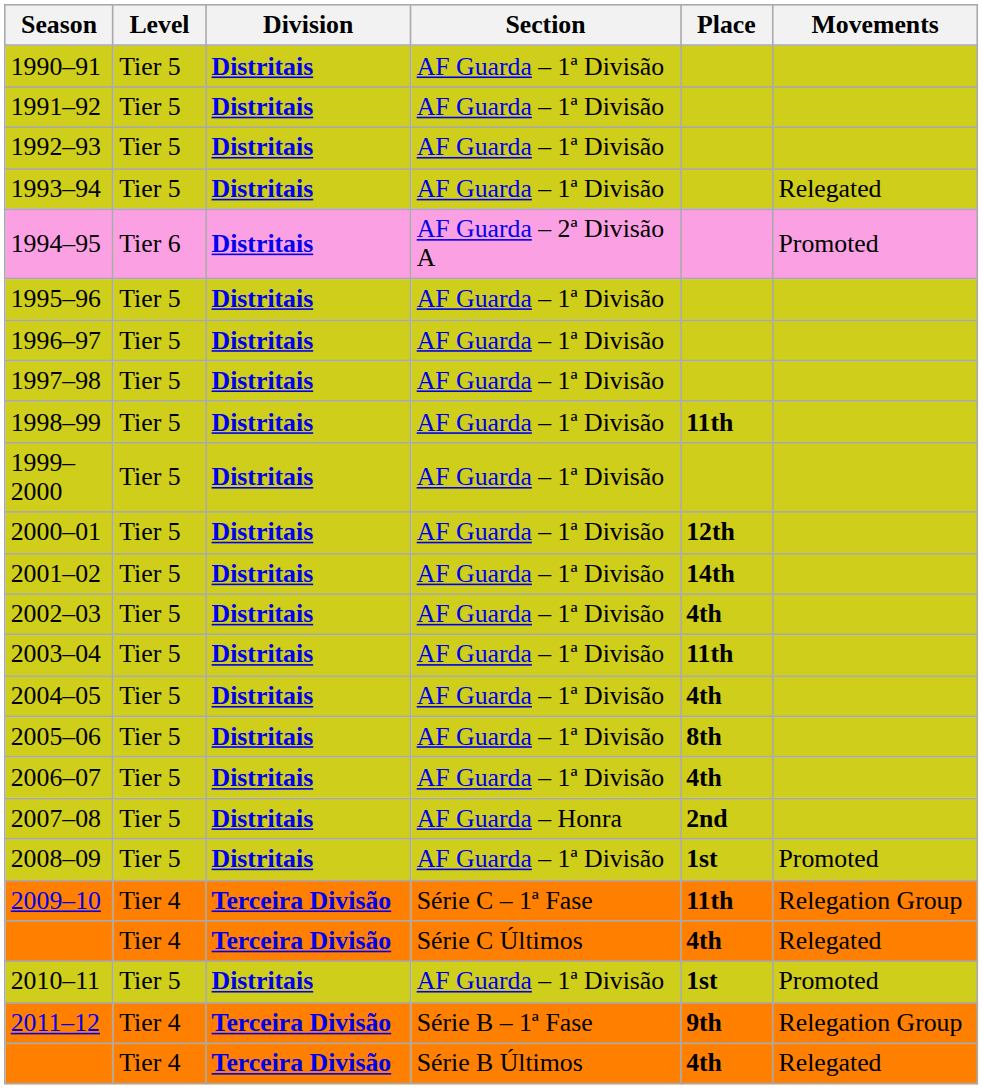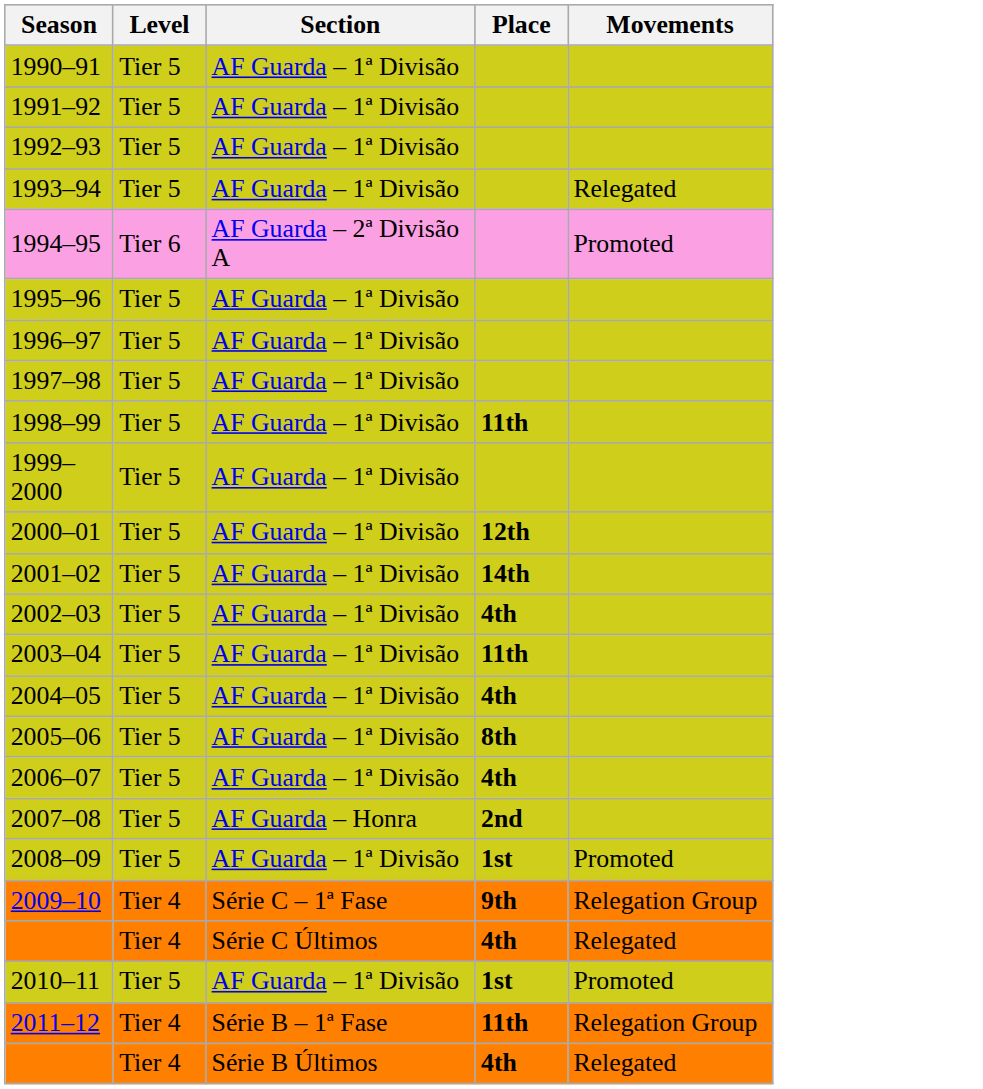 <table class="wikitable" style="text-align: left;">
 <tr>
 <th style="width: 60px;"><strong>Season</strong></th>
 <th style="width: 50px;"><strong>Level</strong></th>
-<th style="width: 120px;"><strong>Division</strong></th>
 <th style="width: 160px;"><strong>Section</strong></th>
 <th style="width: 50px;"><strong>Place</strong></th>
 <th style="width: 120px;"><strong>Movements</strong></th>
 </tr>
 <tr>
 <td style="background:#CECE1B;">1990–91</td>
 <td style="background:#CECE1B;">Tier 5</td>
-<td style="background:#CECE1B;"><strong><a href='#'>Distritais</a></strong></td>
 <td style="background:#CECE1B;"><a href='#'>AF Guarda</a> – 1ª Divisão</td>
 <td style="background:#CECE1B;"></td>
 <td style="background:#CECE1B;"></td>
 </tr>
 <tr>
 <td style="background:#CECE1B;">1991–92</td>
 <td style="background:#CECE1B;">Tier 5</td>
-<td style="background:#CECE1B;"><strong><a href='#'>Distritais</a></strong></td>
 <td style="background:#CECE1B;"><a href='#'>AF Guarda</a> – 1ª Divisão</td>
 <td style="background:#CECE1B;"></td>
 <td style="background:#CECE1B;"></td>
 </tr>
 <tr>
 <td style="background:#CECE1B;">1992–93</td>
 <td style="background:#CECE1B;">Tier 5</td>
-<td style="background:#CECE1B;"><strong><a href='#'>Distritais</a></strong></td>
 <td style="background:#CECE1B;"><a href='#'>AF Guarda</a> – 1ª Divisão</td>
 <td style="background:#CECE1B;"></td>
 <td style="background:#CECE1B;"></td>
 </tr>
 <tr>
 <td style="background:#CECE1B;">1993–94</td>
 <td style="background:#CECE1B;">Tier 5</td>
-<td style="background:#CECE1B;"><strong><a href='#'>Distritais</a></strong></td>
 <td style="background:#CECE1B;"><a href='#'>AF Guarda</a> – 1ª Divisão</td>
 <td style="background:#CECE1B;"></td>
 <td style="background:#CECE1B;">Relegated</td>
 </tr>
 <tr>
 <td style="background:#FBA0E3;">1994–95</td>
 <td style="background:#FBA0E3;">Tier 6</td>
-<td style="background:#FBA0E3;"><strong><a href='#'>Distritais</a></strong></td>
 <td style="background:#FBA0E3;"><a href='#'>AF Guarda</a> – 2ª Divisão A</td>
 <td style="background:#FBA0E3;"></td>
 <td style="background:#FBA0E3;">Promoted</td>
 </tr>
 <tr>
 <td style="background:#CECE1B;">1995–96</td>
 <td style="background:#CECE1B;">Tier 5</td>
-<td style="background:#CECE1B;"><strong><a href='#'>Distritais</a></strong></td>
 <td style="background:#CECE1B;"><a href='#'>AF Guarda</a> – 1ª Divisão</td>
 <td style="background:#CECE1B;"></td>
 <td style="background:#CECE1B;"></td>
 </tr>
 <tr>
 <td style="background:#CECE1B;">1996–97</td>
 <td style="background:#CECE1B;">Tier 5</td>
-<td style="background:#CECE1B;"><strong><a href='#'>Distritais</a></strong></td>
 <td style="background:#CECE1B;"><a href='#'>AF Guarda</a> – 1ª Divisão</td>
 <td style="background:#CECE1B;"></td>
 <td style="background:#CECE1B;"></td>
 </tr>
 <tr>
 <td style="background:#CECE1B;">1997–98</td>
 <td style="background:#CECE1B;">Tier 5</td>
-<td style="background:#CECE1B;"><strong><a href='#'>Distritais</a></strong></td>
 <td style="background:#CECE1B;"><a href='#'>AF Guarda</a> – 1ª Divisão</td>
 <td style="background:#CECE1B;"></td>
 <td style="background:#CECE1B;"></td>
 </tr>
 <tr>
 <td style="background:#CECE1B;">1998–99</td>
 <td style="background:#CECE1B;">Tier 5</td>
-<td style="background:#CECE1B;"><strong><a href='#'>Distritais</a></strong></td>
 <td style="background:#CECE1B;"><a href='#'>AF Guarda</a> – 1ª Divisão</td>
 <td style="background:#CECE1B;"><strong>11th</strong></td>
 <td style="background:#CECE1B;"></td>
 </tr>
 <tr>
 <td style="background:#CECE1B;">1999–2000</td>
 <td style="background:#CECE1B;">Tier 5</td>
-<td style="background:#CECE1B;"><strong><a href='#'>Distritais</a></strong></td>
 <td style="background:#CECE1B;"><a href='#'>AF Guarda</a> – 1ª Divisão</td>
 <td style="background:#CECE1B;"></td>
 <td style="background:#CECE1B;"></td>
 </tr>
 <tr>
 <td style="background:#CECE1B;">2000–01</td>
 <td style="background:#CECE1B;">Tier 5</td>
-<td style="background:#CECE1B;"><strong><a href='#'>Distritais</a></strong></td>
 <td style="background:#CECE1B;"><a href='#'>AF Guarda</a> – 1ª Divisão</td>
 <td style="background:#CECE1B;"><strong>12th</strong></td>
 <td style="background:#CECE1B;"></td>
 </tr>
 <tr>
 <td style="background:#CECE1B;">2001–02</td>
 <td style="background:#CECE1B;">Tier 5</td>
-<td style="background:#CECE1B;"><strong><a href='#'>Distritais</a></strong></td>
 <td style="background:#CECE1B;"><a href='#'>AF Guarda</a> – 1ª Divisão</td>
 <td style="background:#CECE1B;"><strong>14th</strong></td>
 <td style="background:#CECE1B;"></td>
 </tr>
 <tr>
 <td style="background:#CECE1B;">2002–03</td>
 <td style="background:#CECE1B;">Tier 5</td>
-<td style="background:#CECE1B;"><strong><a href='#'>Distritais</a></strong></td>
 <td style="background:#CECE1B;"><a href='#'>AF Guarda</a> – 1ª Divisão</td>
 <td style="background:#CECE1B;"><strong>4th</strong></td>
 <td style="background:#CECE1B;"></td>
 </tr>
 <tr>
 <td style="background:#CECE1B;">2003–04</td>
 <td style="background:#CECE1B;">Tier 5</td>
-<td style="background:#CECE1B;"><strong><a href='#'>Distritais</a></strong></td>
 <td style="background:#CECE1B;"><a href='#'>AF Guarda</a> – 1ª Divisão</td>
 <td style="background:#CECE1B;"><strong>11th</strong></td>
 <td style="background:#CECE1B;"></td>
 </tr>
 <tr>
 <td style="background:#CECE1B;">2004–05</td>
 <td style="background:#CECE1B;">Tier 5</td>
-<td style="background:#CECE1B;"><strong><a href='#'>Distritais</a></strong></td>
 <td style="background:#CECE1B;"><a href='#'>AF Guarda</a> – 1ª Divisão</td>
 <td style="background:#CECE1B;"><strong>4th</strong></td>
 <td style="background:#CECE1B;"></td>
 </tr>
 <tr>
 <td style="background:#CECE1B;">2005–06</td>
 <td style="background:#CECE1B;">Tier 5</td>
-<td style="background:#CECE1B;"><strong><a href='#'>Distritais</a></strong></td>
 <td style="background:#CECE1B;"><a href='#'>AF Guarda</a> – 1ª Divisão</td>
 <td style="background:#CECE1B;"><strong>8th</strong></td>
 <td style="background:#CECE1B;"></td>
 </tr>
 <tr>
 <td style="background:#CECE1B;">2006–07</td>
 <td style="background:#CECE1B;">Tier 5</td>
-<td style="background:#CECE1B;"><strong><a href='#'>Distritais</a></strong></td>
 <td style="background:#CECE1B;"><a href='#'>AF Guarda</a> – 1ª Divisão</td>
 <td style="background:#CECE1B;"><strong>4th</strong></td>
 <td style="background:#CECE1B;"></td>
 </tr>
 <tr>
 <td style="background:#CECE1B;">2007–08</td>
 <td style="background:#CECE1B;">Tier 5</td>
-<td style="background:#CECE1B;"><strong><a href='#'>Distritais</a></strong></td>
 <td style="background:#CECE1B;"><a href='#'>AF Guarda</a> – Honra</td>
 <td style="background:#CECE1B;"><strong>2nd</strong></td>
 <td style="background:#CECE1B;"></td>
 </tr>
 <tr>
 <td style="background:#CECE1B;">2008–09</td>
 <td style="background:#CECE1B;">Tier 5</td>
-<td style="background:#CECE1B;"><strong><a href='#'>Distritais</a></strong></td>
 <td style="background:#CECE1B;"><a href='#'>AF Guarda</a> – 1ª Divisão</td>
 <td style="background:#CECE1B;"><strong>1st</strong></td>
 <td style="background:#CECE1B;">Promoted</td>
 </tr>
 <tr>
 <td style="background:#FF7F00;"><a href='#'>2009–10</a></td>
 <td style="background:#FF7F00;">Tier 4</td>
-<td style="background:#FF7F00;"><strong><a href='#'>Terceira Divisão</a></strong></td>
 <td style="background:#FF7F00;">Série C – 1ª Fase</td>
-<td style="background:#FF7F00;"><strong>11th</strong></td>
+<td style="background:#FF7F00;"><strong>9th</strong></td>
 <td style="background:#FF7F00;">Relegation Group</td>
 </tr>
 <tr>
 <td style="background:#FF7F00;"></td>
 <td style="background:#FF7F00;">Tier 4</td>
-<td style="background:#FF7F00;"><strong><a href='#'>Terceira Divisão</a></strong></td>
 <td style="background:#FF7F00;">Série C Últimos</td>
 <td style="background:#FF7F00;"><strong>4th</strong></td>
 <td style="background:#FF7F00;">Relegated</td>
 </tr>
 <tr>
 <td style="background:#CECE1B;">2010–11</td>
 <td style="background:#CECE1B;">Tier 5</td>
-<td style="background:#CECE1B;"><strong><a href='#'>Distritais</a></strong></td>
 <td style="background:#CECE1B;"><a href='#'>AF Guarda</a> – 1ª Divisão</td>
 <td style="background:#CECE1B;"><strong>1st</strong></td>
 <td style="background:#CECE1B;">Promoted</td>
 </tr>
 <tr>
 <td style="background:#FF7F00;"><a href='#'>2011–12</a></td>
 <td style="background:#FF7F00;">Tier 4</td>
-<td style="background:#FF7F00;"><strong><a href='#'>Terceira Divisão</a></strong></td>
 <td style="background:#FF7F00;">Série B – 1ª Fase</td>
-<td style="background:#FF7F00;"><strong>9th</strong></td>
+<td style="background:#FF7F00;"><strong>11th</strong></td>
 <td style="background:#FF7F00;">Relegation Group</td>
 </tr>
 <tr>
 <td style="background:#FF7F00;"></td>
 <td style="background:#FF7F00;">Tier 4</td>
-<td style="background:#FF7F00;"><strong><a href='#'>Terceira Divisão</a></strong></td>
 <td style="background:#FF7F00;">Série B Últimos</td>
 <td style="background:#FF7F00;"><strong>4th</strong></td>
 <td style="background:#FF7F00;">Relegated</td>
 </tr>
 </table>
